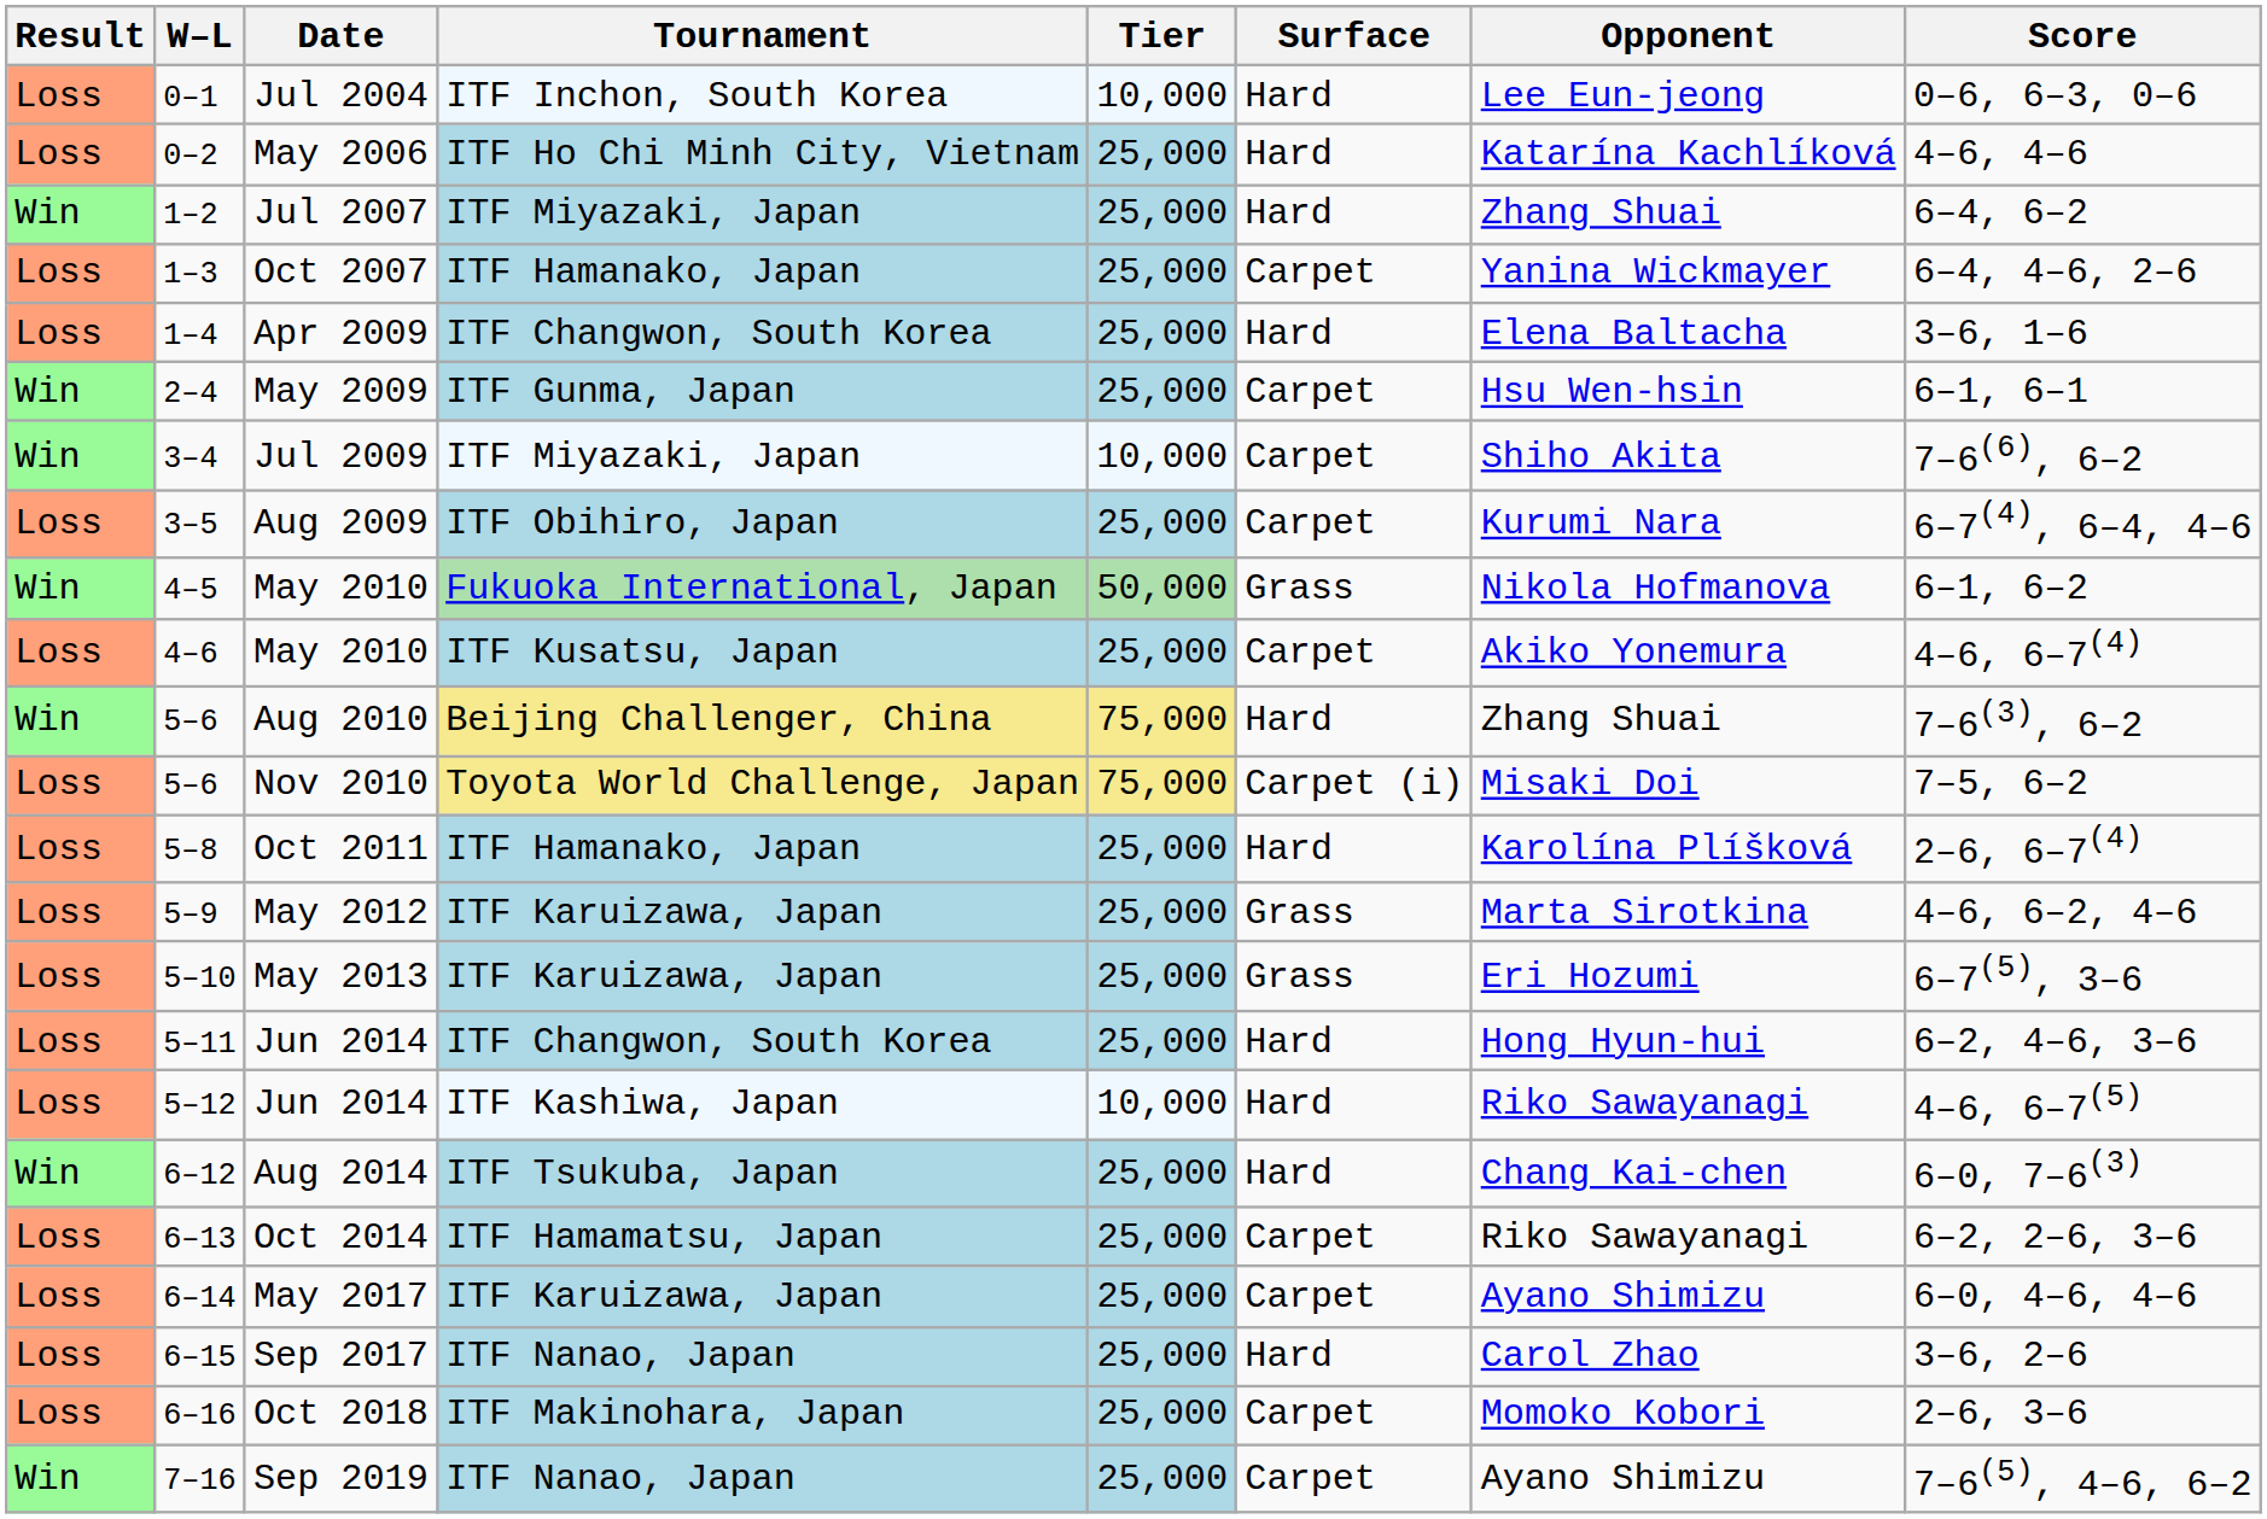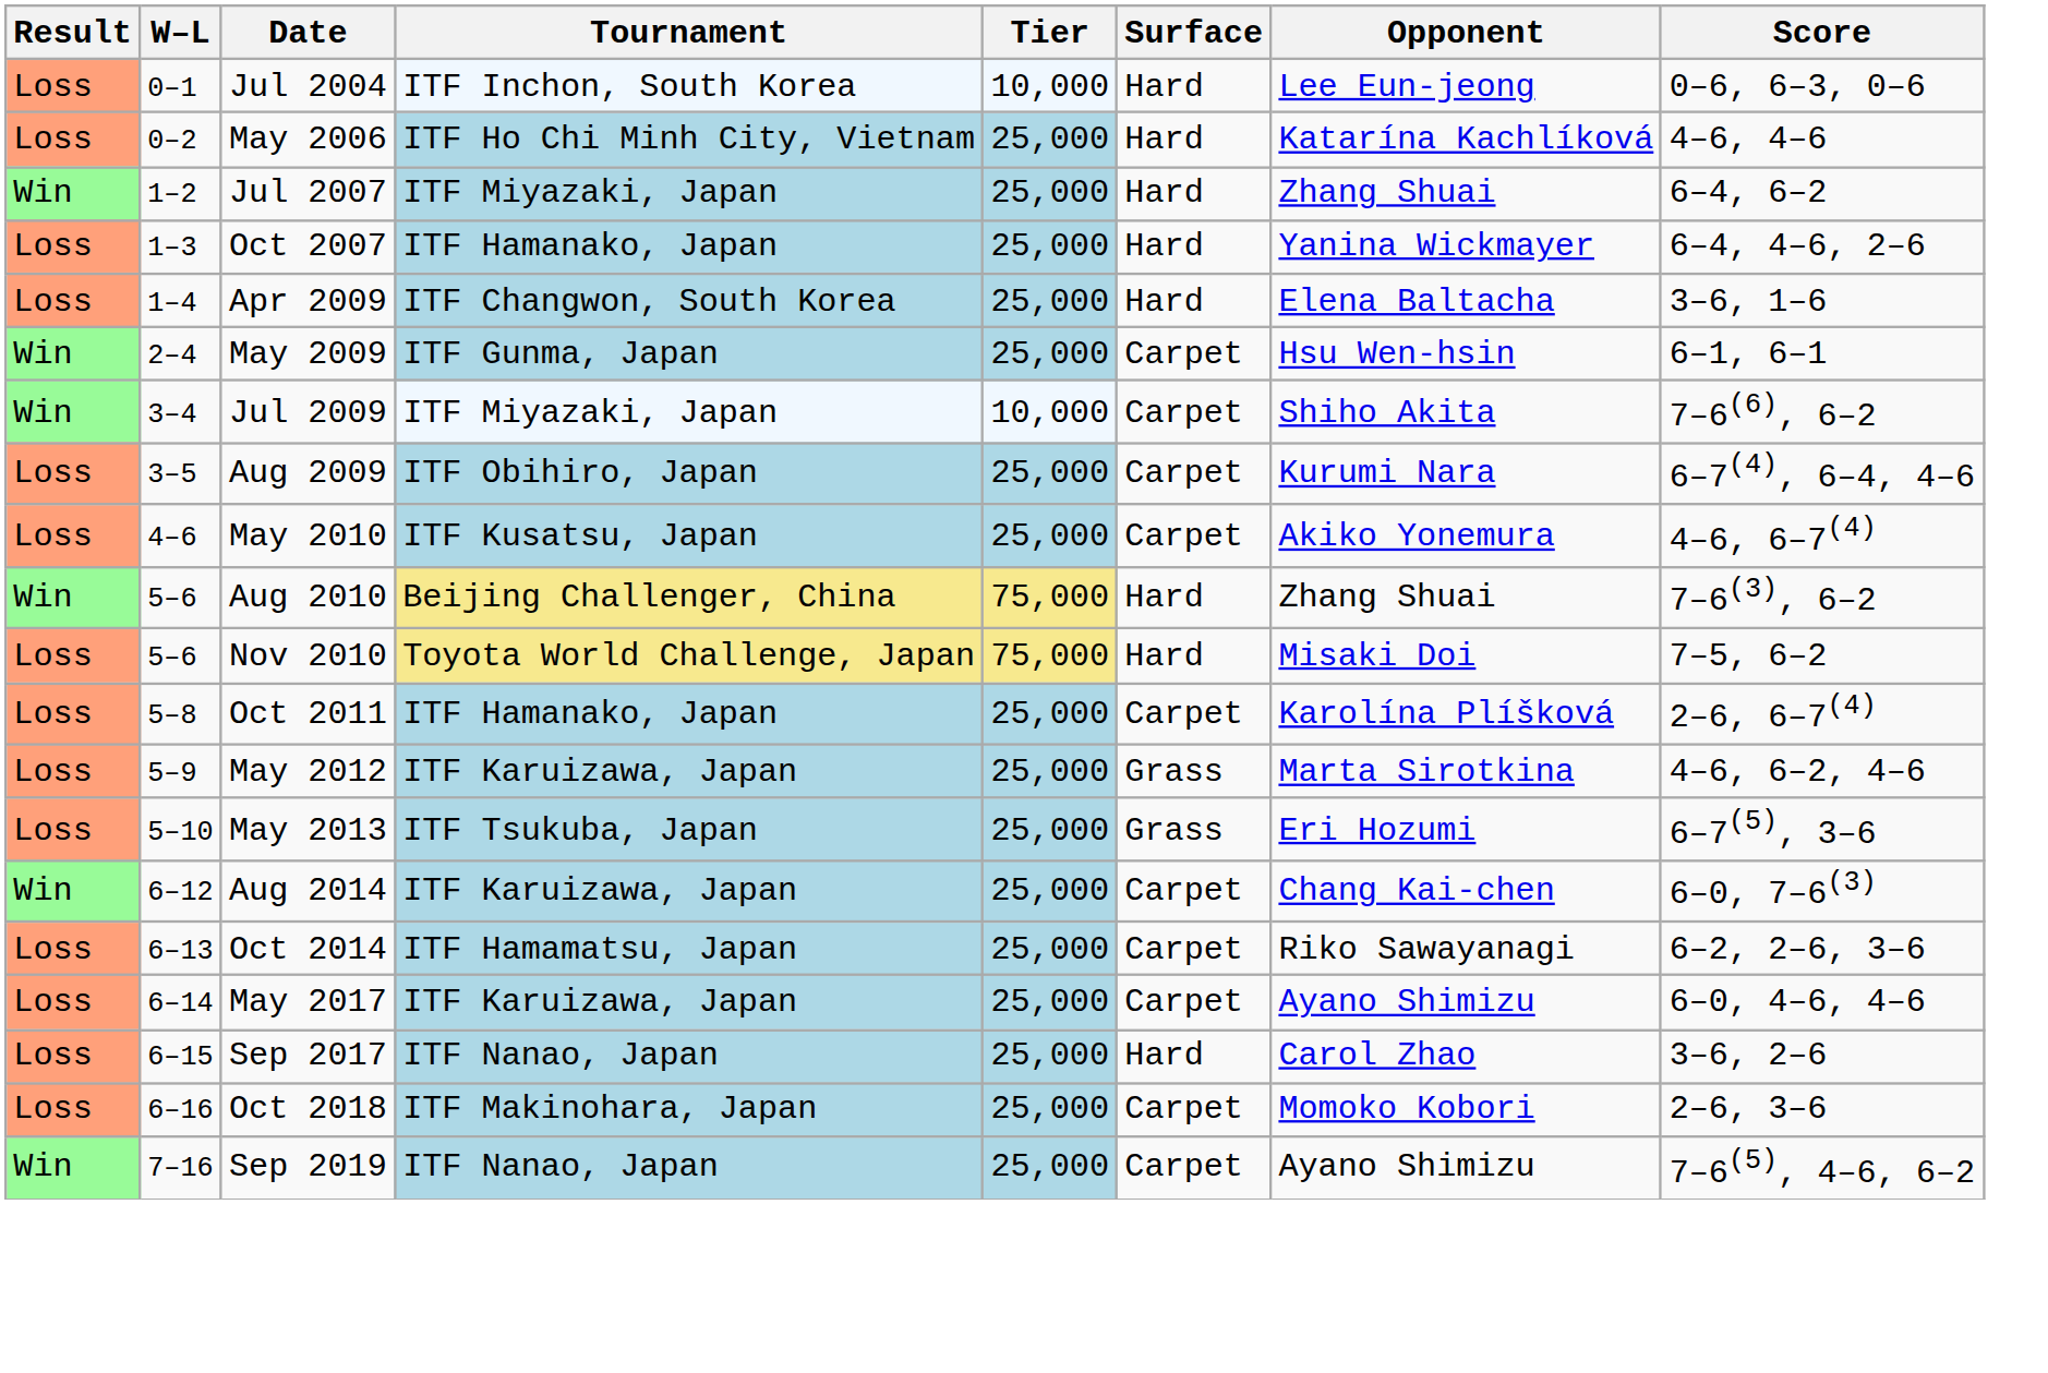 <table class="sortable wikitable">
 <tr>
 <th>Result</th>
 <th class="unsortable">W–L</th>
 <th>Date</th>
 <th>Tournament</th>
 <th>Tier</th>
 <th>Surface</th>
 <th>Opponent</th>
 <th class="unsortable">Score</th>
 </tr>
 <tr>
 <td bgcolor="FFA07A">Loss</td>
 <td><small>0–1</small></td>
 <td>Jul 2004</td>
 <td style="background:#f0f8ff;">ITF Inchon, South Korea</td>
 <td style="background:#f0f8ff;">10,000</td>
 <td>Hard</td>
 <td> <a href='#'>Lee Eun-jeong</a></td>
 <td>0–6, 6–3, 0–6</td>
 </tr>
 <tr>
 <td bgcolor="FFA07A">Loss</td>
 <td><small>0–2</small></td>
 <td>May 2006</td>
 <td style="background:lightblue;">ITF Ho Chi Minh City, Vietnam</td>
 <td style="background:lightblue;">25,000</td>
 <td>Hard</td>
 <td> <a href='#'>Katarína Kachlíková</a></td>
 <td>4–6, 4–6</td>
 </tr>
 <tr>
 <td bgcolor="98FB98">Win</td>
 <td><small>1–2</small></td>
 <td>Jul 2007</td>
 <td style="background:lightblue;">ITF Miyazaki, Japan</td>
 <td style="background:lightblue;">25,000</td>
 <td>Hard</td>
 <td> <a href='#'>Zhang Shuai</a></td>
 <td>6–4, 6–2</td>
 </tr>
 <tr>
 <td bgcolor="FFA07A">Loss</td>
 <td><small>1–3</small></td>
 <td>Oct 2007</td>
 <td style="background:lightblue;">ITF Hamanako, Japan</td>
 <td style="background:lightblue;">25,000</td>
-<td>Carpet</td>
+<td>Hard</td>
 <td> <a href='#'>Yanina Wickmayer</a></td>
 <td>6–4, 4–6, 2–6</td>
 </tr>
 <tr>
 <td bgcolor="FFA07A">Loss</td>
 <td><small>1–4</small></td>
 <td>Apr 2009</td>
 <td style="background:lightblue;">ITF Changwon, South Korea</td>
 <td style="background:lightblue;">25,000</td>
 <td>Hard</td>
 <td> <a href='#'>Elena Baltacha</a></td>
 <td>3–6, 1–6</td>
 </tr>
 <tr>
 <td bgcolor="98FB98">Win</td>
 <td><small>2–4</small></td>
 <td>May 2009</td>
 <td style="background:lightblue;">ITF Gunma, Japan</td>
 <td style="background:lightblue;">25,000</td>
 <td>Carpet</td>
 <td> <a href='#'>Hsu Wen-hsin</a></td>
 <td>6–1, 6–1</td>
 </tr>
 <tr>
 <td bgcolor="98FB98">Win</td>
 <td><small>3–4</small></td>
 <td>Jul 2009</td>
 <td style="background:#f0f8ff;">ITF Miyazaki, Japan</td>
 <td style="background:#f0f8ff;">10,000</td>
 <td>Carpet</td>
 <td> <a href='#'>Shiho Akita</a></td>
 <td>7–6<sup>(6)</sup>, 6–2</td>
 </tr>
 <tr>
 <td bgcolor="FFA07A">Loss</td>
 <td><small>3–5</small></td>
 <td>Aug 2009</td>
 <td style="background:lightblue;">ITF Obihiro, Japan</td>
 <td style="background:lightblue;">25,000</td>
 <td>Carpet</td>
 <td> <a href='#'>Kurumi Nara</a></td>
 <td>6–7<sup>(4)</sup>, 6–4, 4–6</td>
 </tr>
 <tr>
-<td bgcolor="98FB98">Win</td>
-<td><small>4–5</small></td>
-<td>May 2010</td>
-<td style="background:#addfad;"><a href='#'>Fukuoka International</a>, Japan</td>
-<td style="background:#addfad;">50,000</td>
-<td>Grass</td>
-<td> <a href='#'>Nikola Hofmanova</a></td>
-<td>6–1, 6–2</td>
-</tr>
-<tr>
 <td bgcolor="FFA07A">Loss</td>
 <td><small>4–6</small></td>
 <td>May 2010</td>
 <td style="background:lightblue;">ITF Kusatsu, Japan</td>
 <td style="background:lightblue;">25,000</td>
 <td>Carpet</td>
 <td> <a href='#'>Akiko Yonemura</a></td>
 <td>4–6, 6–7<sup>(4)</sup></td>
 </tr>
 <tr>
 <td bgcolor="98FB98">Win</td>
 <td><small>5–6</small></td>
 <td>Aug 2010</td>
 <td style="background:#f7e98e;">Beijing Challenger, China</td>
 <td style="background:#f7e98e;">75,000</td>
 <td>Hard</td>
 <td> Zhang Shuai</td>
 <td>7–6<sup>(3)</sup>, 6–2</td>
 </tr>
 <tr>
 <td bgcolor="FFA07A">Loss</td>
 <td><small>5–6</small></td>
 <td>Nov 2010</td>
 <td style="background:#f7e98e;">Toyota World Challenge, Japan</td>
 <td style="background:#f7e98e;">75,000</td>
-<td>Carpet (i)</td>
+<td>Hard</td>
 <td> <a href='#'>Misaki Doi</a></td>
 <td>7–5, 6–2</td>
 </tr>
 <tr>
 <td bgcolor="FFA07A">Loss</td>
 <td><small>5–8</small></td>
 <td>Oct 2011</td>
 <td style="background:lightblue;">ITF Hamanako, Japan</td>
 <td style="background:lightblue;">25,000</td>
-<td>Hard</td>
+<td>Carpet</td>
 <td> <a href='#'>Karolína Plíšková</a></td>
 <td>2–6, 6–7<sup>(4)</sup></td>
 </tr>
 <tr>
 <td bgcolor="FFA07A">Loss</td>
 <td><small>5–9</small></td>
 <td>May 2012</td>
 <td style="background:lightblue;">ITF Karuizawa, Japan</td>
 <td style="background:lightblue;">25,000</td>
 <td>Grass</td>
 <td> <a href='#'>Marta Sirotkina</a></td>
 <td>4–6, 6–2, 4–6</td>
 </tr>
 <tr>
 <td bgcolor="FFA07A">Loss</td>
 <td><small>5–10</small></td>
 <td>May 2013</td>
-<td style="background:lightblue;">ITF Karuizawa, Japan</td>
+<td style="background:lightblue;">ITF Tsukuba, Japan</td>
 <td style="background:lightblue;">25,000</td>
 <td>Grass</td>
 <td> <a href='#'>Eri Hozumi</a></td>
 <td>6–7<sup>(5)</sup>, 3–6</td>
 </tr>
 <tr>
-<td bgcolor="FFA07A">Loss</td>
-<td><small>5–11</small></td>
-<td>Jun 2014</td>
-<td style="background:lightblue;">ITF Changwon, South Korea</td>
-<td style="background:lightblue;">25,000</td>
-<td>Hard</td>
-<td> <a href='#'>Hong Hyun-hui</a></td>
-<td>6–2, 4–6, 3–6</td>
-</tr>
-<tr>
-<td bgcolor="FFA07A">Loss</td>
-<td><small>5–12</small></td>
-<td>Jun 2014</td>
-<td style="background:#f0f8ff;">ITF Kashiwa, Japan</td>
-<td style="background:#f0f8ff;">10,000</td>
-<td>Hard</td>
-<td> <a href='#'>Riko Sawayanagi</a></td>
-<td>4–6, 6–7<sup>(5)</sup></td>
-</tr>
-<tr>
 <td bgcolor="98FB98">Win</td>
 <td><small>6–12</small></td>
 <td>Aug 2014</td>
-<td style="background:lightblue;">ITF Tsukuba, Japan</td>
+<td style="background:lightblue;">ITF Karuizawa, Japan</td>
 <td style="background:lightblue;">25,000</td>
-<td>Hard</td>
+<td>Carpet</td>
 <td> <a href='#'>Chang Kai-chen</a></td>
 <td>6–0, 7–6<sup>(3)</sup></td>
 </tr>
 <tr>
 <td bgcolor="FFA07A">Loss</td>
 <td><small>6–13</small></td>
 <td>Oct 2014</td>
 <td style="background:lightblue;">ITF Hamamatsu, Japan</td>
 <td style="background:lightblue;">25,000</td>
 <td>Carpet</td>
 <td> Riko Sawayanagi</td>
 <td>6–2, 2–6, 3–6</td>
 </tr>
 <tr>
 <td bgcolor="FFA07A">Loss</td>
 <td><small>6–14</small></td>
 <td>May 2017</td>
 <td style="background:lightblue;">ITF Karuizawa, Japan</td>
 <td style="background:lightblue;">25,000</td>
 <td>Carpet</td>
 <td> <a href='#'>Ayano Shimizu</a></td>
 <td>6–0, 4–6, 4–6</td>
 </tr>
 <tr>
 <td bgcolor="FFA07A">Loss</td>
 <td><small>6–15</small></td>
 <td>Sep 2017</td>
 <td style="background:lightblue;">ITF Nanao, Japan</td>
 <td style="background:lightblue;">25,000</td>
 <td>Hard</td>
 <td> <a href='#'>Carol Zhao</a></td>
 <td>3–6, 2–6</td>
 </tr>
 <tr>
 <td bgcolor="FFA07A">Loss</td>
 <td><small>6–16</small></td>
 <td>Oct 2018</td>
 <td style="background:lightblue;">ITF Makinohara, Japan</td>
 <td style="background:lightblue;">25,000</td>
 <td>Carpet</td>
 <td> <a href='#'>Momoko Kobori</a></td>
 <td>2–6, 3–6</td>
 </tr>
 <tr>
 <td bgcolor="98FB98">Win</td>
 <td><small>7–16</small></td>
 <td>Sep 2019</td>
 <td style="background:lightblue;">ITF Nanao, Japan</td>
 <td style="background:lightblue;">25,000</td>
 <td>Carpet</td>
 <td> Ayano Shimizu</td>
 <td>7–6<sup>(5)</sup>, 4–6, 6–2</td>
 </tr>
 </table>
